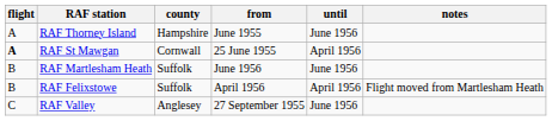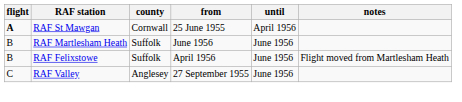 <table class=wikitable>
 <tr>
 <th>flight</th>
 <th>RAF station</th>
 <th>county</th>
 <th>from</th>
 <th>until</th>
 <th>notes</th>
-</tr>
-<tr>
-<td>A</td>
-<td><a href='#'>RAF Thorney Island</a></td>
-<td>Hampshire</td>
-<td>June 1955</td>
-<td>June 1956</td>
-<td></td>
 </tr>
 <tr>
 <td><strong>A</strong></td>
 <td><a href='#'>RAF St Mawgan</a></td>
 <td>Cornwall</td>
 <td>25 June 1955</td>
 <td>April 1956</td>
 <td></td>
 </tr>
 <tr>
 <td>B</td>
 <td><a href='#'>RAF Martlesham Heath</a></td>
 <td>Suffolk</td>
 <td>June 1956</td>
 <td>June 1956</td>
 <td></td>
 </tr>
 <tr>
 <td>B</td>
 <td><a href='#'>RAF Felixstowe</a></td>
 <td>Suffolk</td>
 <td>April 1956</td>
-<td>April 1956</td>
+<td>June 1956</td>
 <td>Flight moved from Martlesham Heath</td>
 </tr>
 <tr>
 <td>C</td>
 <td><a href='#'>RAF Valley</a></td>
 <td>Anglesey</td>
 <td>27 September 1955</td>
 <td>June 1956</td>
 <td></td>
 </tr>
 </table>
